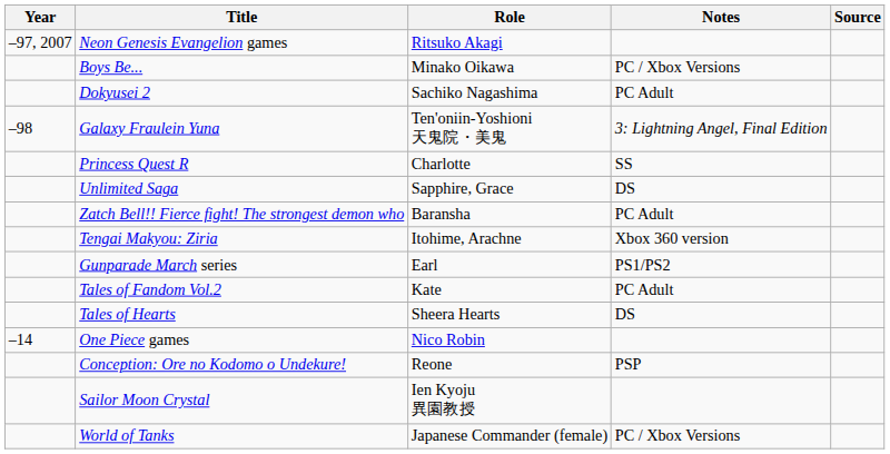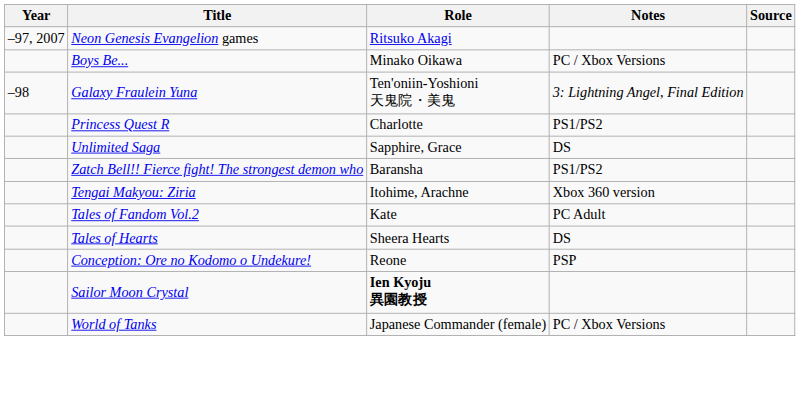 <table class="wikitable sortable plainrowheaders">
 <tr>
 <th>Year</th>
 <th>Title</th>
 <th>Role</th>
 <th class="unsortable">Notes</th>
 <th class="unsortable">Source</th>
 </tr>
 <tr>
 <td>–97, 2007</td>
 <td><em><a href='#'>Neon Genesis Evangelion</a></em> games</td>
 <td><a href='#'>Ritsuko Akagi</a></td>
 <td></td>
 <td></td>
 </tr>
 <tr>
 <td></td>
 <td><em><a href='#'>Boys Be...</a></em></td>
 <td>Minako Oikawa</td>
 <td>PC / Xbox Versions</td>
 <td></td>
 </tr>
 <tr>
-<td></td>
-<td><em><a href='#'>Dokyusei 2</a></em></td>
-<td>Sachiko Nagashima</td>
-<td>PC Adult</td>
-<td></td>
-</tr>
-<tr>
 <td>–98</td>
 <td><em><a href='#'>Galaxy Fraulein Yuna</a></em></td>
 <td>Ten'oniin-Yoshioni<br>天鬼院・美鬼</td>
 <td><em>3: Lightning Angel</em>, <em>Final Edition</em></td>
 <td></td>
 </tr>
 <tr>
 <td></td>
 <td><em><a href='#'>Princess Quest R</a></em></td>
 <td>Charlotte</td>
-<td>SS</td>
+<td>PS1/PS2<br></td>
 <td></td>
 </tr>
 <tr>
 <td></td>
 <td><em><a href='#'>Unlimited Saga</a></em></td>
 <td>Sapphire, Grace</td>
 <td>DS</td>
 <td></td>
 </tr>
 <tr>
 <td></td>
 <td><em><a href='#'>Zatch Bell!! Fierce fight! The strongest demon who</a></em></td>
 <td>Baransha</td>
-<td>PC Adult</td>
+<td>PS1/PS2<br></td>
 <td></td>
 </tr>
 <tr>
 <td></td>
 <td><em><a href='#'>Tengai Makyou: Ziria</a></em></td>
 <td>Itohime, Arachne</td>
 <td>Xbox 360 version</td>
-<td></td>
-</tr>
-<tr>
-<td></td>
-<td><em><a href='#'>Gunparade March</a></em> series</td>
-<td>Earl</td>
-<td>PS1/PS2</td>
 <td></td>
 </tr>
 <tr>
 <td></td>
 <td><em><a href='#'>Tales of Fandom Vol.2</a></em></td>
 <td>Kate</td>
 <td>PC Adult</td>
 <td></td>
 </tr>
 <tr>
 <td></td>
 <td><em><a href='#'>Tales of Hearts</a></em></td>
 <td>Sheera Hearts</td>
 <td>DS</td>
 <td></td>
 </tr>
 <tr>
-<td>–14</td>
-<td><em><a href='#'>One Piece</a></em> games</td>
-<td><a href='#'>Nico Robin</a></td>
-<td></td>
-<td></td>
-</tr>
-<tr>
 <td></td>
 <td><em><a href='#'>Conception: Ore no Kodomo o Undekure!</a></em></td>
 <td>Reone </td>
 <td>PSP</td>
 <td></td>
 </tr>
 <tr>
 <td></td>
 <td><em><a href='#'>Sailor Moon Crystal</a></em></td>
-<td>Ien Kyoju<br>異園教授</td>
+<td><strong>Ien Kyoju<br>異園教授</strong></td>
 <td></td>
 <td></td>
 </tr>
 <tr>
 <td></td>
 <td><em><a href='#'>World of Tanks</a></em></td>
 <td>Japanese Commander (female)<br></td>
 <td>PC / Xbox Versions</td>
 <td></td>
 </tr>
 </table>
